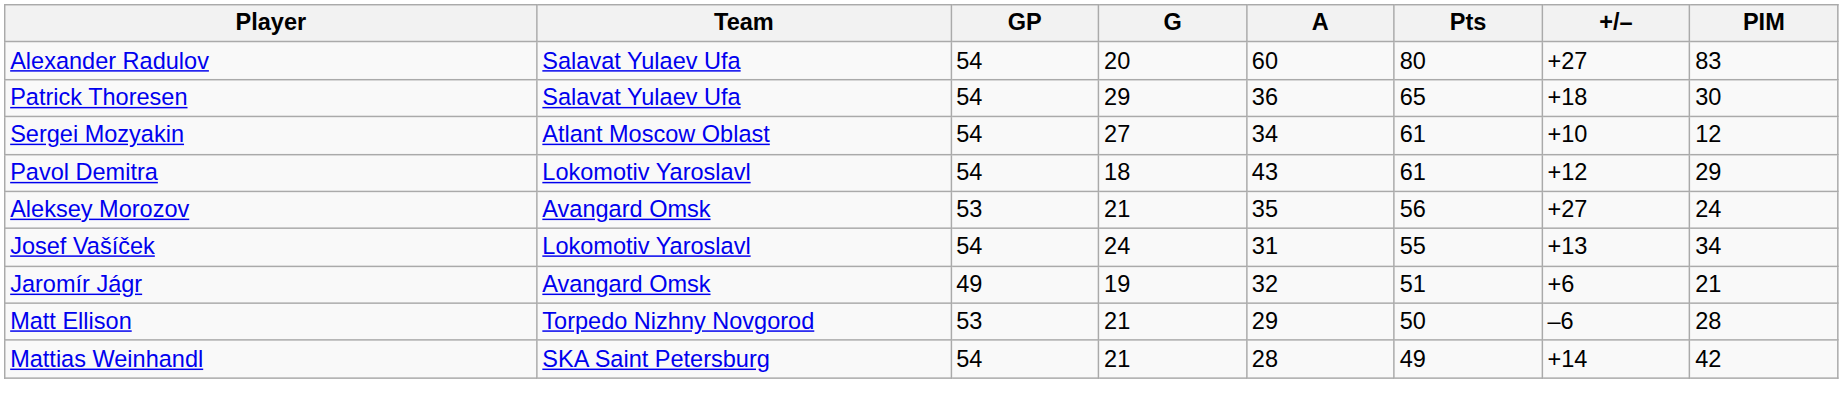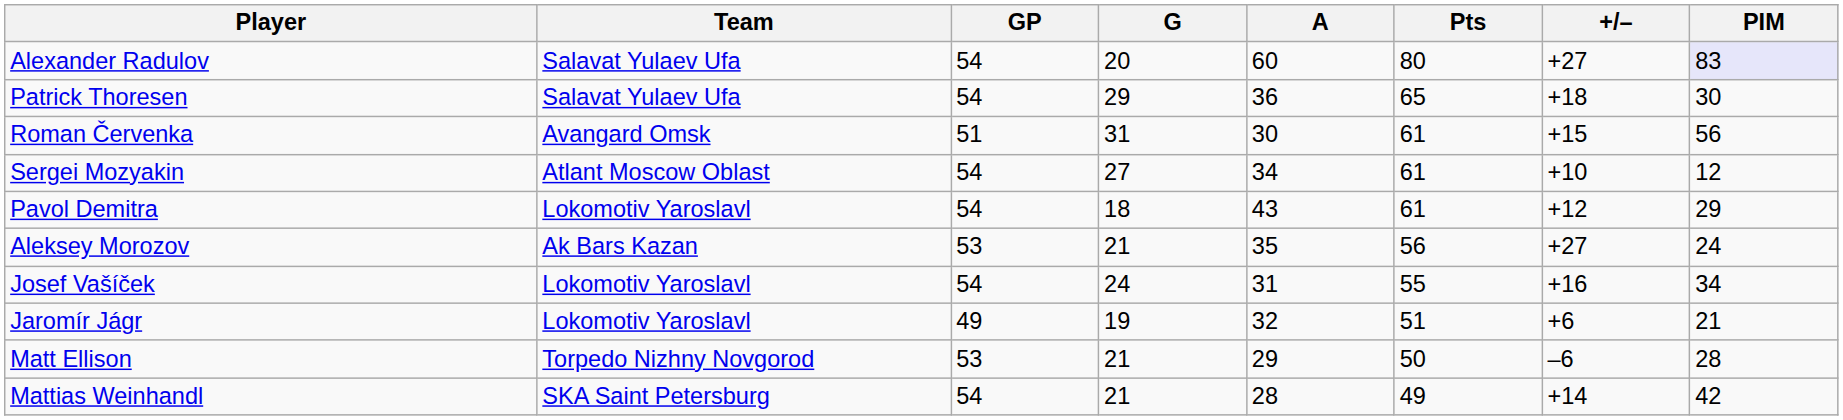 <table class="wikitable sortable">
 <tr>
 <th bgcolor="#DDDDFF" width="18%">Player</th>
 <th bgcolor="#DDDDFF" width="14%">Team</th>
 <th bgcolor="#DDDDFF" width="5%">GP</th>
 <th bgcolor="#DDDDFF" width="5%">G</th>
 <th bgcolor="#DDDDFF" width="5%">A</th>
 <th bgcolor="#DDDDFF" width="5%">Pts</th>
 <th bgcolor="#DDDDFF" width="5%">+/–</th>
 <th bgcolor="#DDDDFF" width="5%">PIM</th>
 </tr>
 <tr>
 <td> <a href='#'>Alexander Radulov</a></td>
 <td align=left><a href='#'>Salavat Yulaev Ufa</a></td>
 <td>54</td>
 <td>20</td>
 <td>60</td>
 <td>80</td>
 <td>+27</td>
-<td>83</td>
+<td style="background: lavender;">83</td>
 </tr>
 <tr>
 <td> <a href='#'>Patrick Thoresen</a></td>
 <td align=left><a href='#'>Salavat Yulaev Ufa</a></td>
 <td>54</td>
 <td>29</td>
 <td>36</td>
 <td>65</td>
 <td>+18</td>
 <td>30</td>
+</tr>
+<tr>
+<td> <a href='#'>Roman Červenka</a></td>
+<td align=left><a href='#'>Avangard Omsk</a></td>
+<td>51</td>
+<td>31</td>
+<td>30</td>
+<td>61</td>
+<td>+15</td>
+<td>56</td>
 </tr>
 <tr>
 <td> <a href='#'>Sergei Mozyakin</a></td>
 <td align=left><a href='#'>Atlant Moscow Oblast</a></td>
 <td>54</td>
 <td>27</td>
 <td>34</td>
 <td>61</td>
 <td>+10</td>
 <td>12</td>
 </tr>
 <tr>
 <td> <a href='#'>Pavol Demitra</a></td>
 <td align=left><a href='#'>Lokomotiv Yaroslavl</a></td>
 <td>54</td>
 <td>18</td>
 <td>43</td>
 <td>61</td>
 <td>+12</td>
 <td>29</td>
 </tr>
 <tr>
 <td> <a href='#'>Aleksey Morozov</a></td>
-<td align=left><a href='#'>Avangard Omsk</a></td>
+<td align=left><a href='#'>Ak Bars Kazan</a></td>
 <td>53</td>
 <td>21</td>
 <td>35</td>
 <td>56</td>
 <td>+27</td>
 <td>24</td>
 </tr>
 <tr>
 <td> <a href='#'>Josef Vašíček</a></td>
 <td align=left><a href='#'>Lokomotiv Yaroslavl</a></td>
 <td>54</td>
 <td>24</td>
 <td>31</td>
 <td>55</td>
-<td>+13</td>
+<td>+16</td>
 <td>34</td>
 </tr>
 <tr>
 <td> <a href='#'>Jaromír Jágr</a></td>
-<td align=left><a href='#'>Avangard Omsk</a></td>
+<td align=left><a href='#'>Lokomotiv Yaroslavl</a></td>
 <td>49</td>
 <td>19</td>
 <td>32</td>
 <td>51</td>
 <td>+6</td>
 <td>21</td>
 </tr>
 <tr>
 <td> <a href='#'>Matt Ellison</a></td>
 <td align=left><a href='#'>Torpedo Nizhny Novgorod</a></td>
 <td>53</td>
 <td>21</td>
 <td>29</td>
 <td>50</td>
 <td>–6</td>
 <td>28</td>
 </tr>
 <tr>
 <td> <a href='#'>Mattias Weinhandl</a></td>
 <td align=left><a href='#'>SKA Saint Petersburg</a></td>
 <td>54</td>
 <td>21</td>
 <td>28</td>
 <td>49</td>
 <td>+14</td>
 <td>42</td>
 </tr>
 </table>
